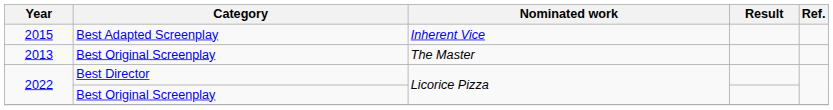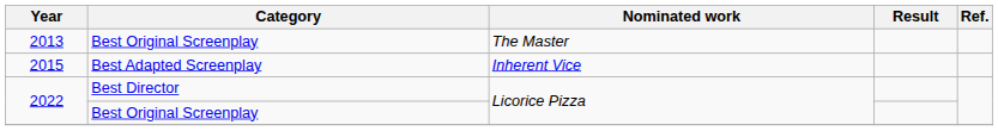 <table class=wikitable>
 <tr>
 <th scope="col" style="width:5em;">Year</th>
 <th scope="col" style="width:26em;">Category</th>
 <th scope="col" style="width:25em;">Nominated work</th>
 <th scope="col" style="width:5em;">Result</th>
 <th>Ref.</th>
 </tr>
 <tr>
-<td style="text-align:center;"><a href='#'>2015</a></td>
-<td><a href='#'>Best Adapted Screenplay</a></td>
-<td><em><a href='#'>Inherent Vice</a></em></td>
+<td style="text-align:center;"><a href='#'>2013</a></td>
+<td><a href='#'>Best Original Screenplay</a></td>
+<td><em>The Master</em></td>
 <td></td>
 <td></td>
 </tr>
 <tr>
-<td style="text-align:center;"><a href='#'>2013</a></td>
-<td><a href='#'>Best Original Screenplay</a></td>
-<td><em>The Master</em></td>
+<td style="text-align:center;"><a href='#'>2015</a></td>
+<td><a href='#'>Best Adapted Screenplay</a></td>
+<td><em><a href='#'>Inherent Vice</a></em></td>
 <td></td>
 <td></td>
 </tr>
 <tr>
 <td style="text-align:center;", rowspan="2"><a href='#'>2022</a></td>
 <td><a href='#'>Best Director</a></td>
 <td rowspan="2"><em>Licorice Pizza</em></td>
 <td></td>
 <td rowspan=2></td>
 </tr>
 <tr>
 <td><a href='#'>Best Original Screenplay</a></td>
 <td></td>
 </tr>
 <tr>
 </tr>
 </table>
